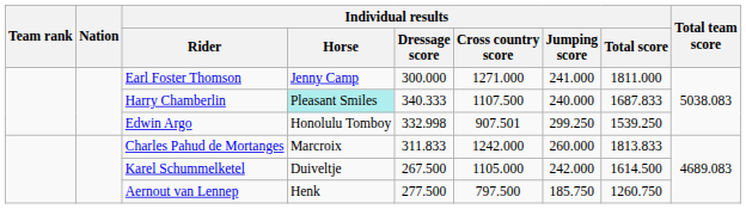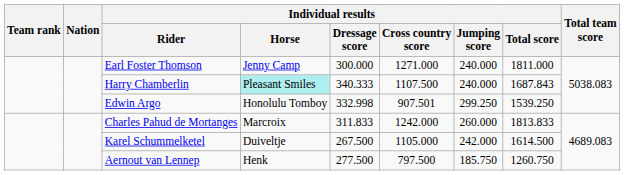 <table class=wikitable style="font-size:90%">
 <tr>
 <th rowspan="2">Team rank</th>
 <th rowspan="2">Nation</th>
 <th colspan="6">Individual results</th>
 <th rowspan="2">Total team<br>score</th>
 </tr>
 <tr>
 <th>Rider</th>
 <th>Horse</th>
 <th>Dressage <br>score</th>
 <th>Cross country <br>score</th>
 <th>Jumping <br>score</th>
 <th>Total score</th>
 </tr>
 <tr>
 <td align=center rowspan="3"></td>
 <td rowspan="3"></td>
 <td><a href='#'>Earl Foster Thomson</a></td>
 <td><a href='#'>Jenny Camp</a></td>
 <td align=center>300.000</td>
 <td align=center>1271.000</td>
-<td align=center>241.000</td>
+<td align=center>240.000</td>
 <td align=center>1811.000</td>
 <td align=center rowspan="3">5038.083</td>
 </tr>
 <tr>
 <td><a href='#'>Harry Chamberlin</a></td>
 <td style="background: paleturquoise;">Pleasant Smiles</td>
 <td align=center>340.333</td>
 <td align=center>1107.500</td>
 <td align=center>240.000</td>
-<td align=center>1687.833</td>
+<td align=center>1687.843</td>
 </tr>
 <tr>
 <td><a href='#'>Edwin Argo</a></td>
 <td>Honolulu Tomboy</td>
 <td align=center>332.998</td>
 <td align=center>907.501</td>
 <td align=center>299.250</td>
 <td align=center>1539.250</td>
 </tr>
 <tr>
 <td align=center rowspan="3"></td>
 <td rowspan="3"></td>
 <td><a href='#'>Charles Pahud de Mortanges</a></td>
 <td>Marcroix</td>
 <td align=center>311.833</td>
 <td align=center>1242.000</td>
 <td align=center>260.000</td>
 <td align=center>1813.833</td>
 <td align=center rowspan="3">4689.083</td>
 </tr>
 <tr>
 <td><a href='#'>Karel Schummelketel</a></td>
 <td>Duiveltje</td>
 <td align=center>267.500</td>
 <td align=center>1105.000</td>
 <td align=center>242.000</td>
 <td align=center>1614.500</td>
 </tr>
 <tr>
 <td><a href='#'>Aernout van Lennep</a></td>
 <td>Henk</td>
 <td align=center>277.500</td>
 <td align=center>797.500</td>
 <td align=center>185.750</td>
 <td align=center>1260.750</td>
 </tr>
 </table>
